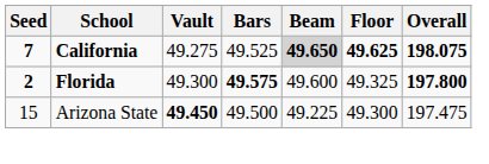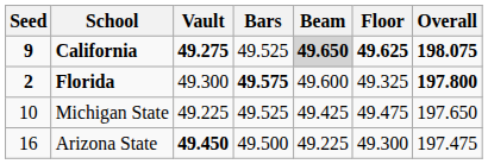 <table class="wikitable" style="white-space:nowrap; font-size:95%; text-align:center">
 <tr>
 <th>Seed</th>
 <th>School</th>
 <th>Vault</th>
 <th>Bars</th>
 <th>Beam</th>
 <th>Floor</th>
 <th>Overall</th>
 </tr>
 <tr>
-<td><strong>7</strong></td>
+<td><strong>9</strong></td>
 <td align=left><strong>California</strong></td>
-<td>49.275</td>
+<td><strong>49.275</strong></td>
 <td>49.525</td>
 <td style="background: lightgrey;"><strong>49.650</strong></td>
 <td><strong>49.625</strong></td>
 <td><strong>198.075</strong></td>
 </tr>
 <tr>
 <td><strong>2</strong></td>
 <td align=left><strong>Florida</strong></td>
 <td>49.300</td>
 <td><strong>49.575</strong></td>
 <td>49.600</td>
 <td>49.325</td>
 <td><strong>197.800</strong></td>
 </tr>
 <tr>
-<td>15</td>
+<td>10</td>
+<td align=left>Michigan State</td>
+<td>49.225</td>
+<td>49.525</td>
+<td>49.425</td>
+<td>49.475</td>
+<td>197.650</td>
+</tr>
+<tr>
+<td>16</td>
 <td align=left>Arizona State</td>
 <td><strong>49.450</strong></td>
 <td>49.500</td>
 <td>49.225</td>
 <td>49.300</td>
 <td>197.475</td>
 </tr>
 </table>
